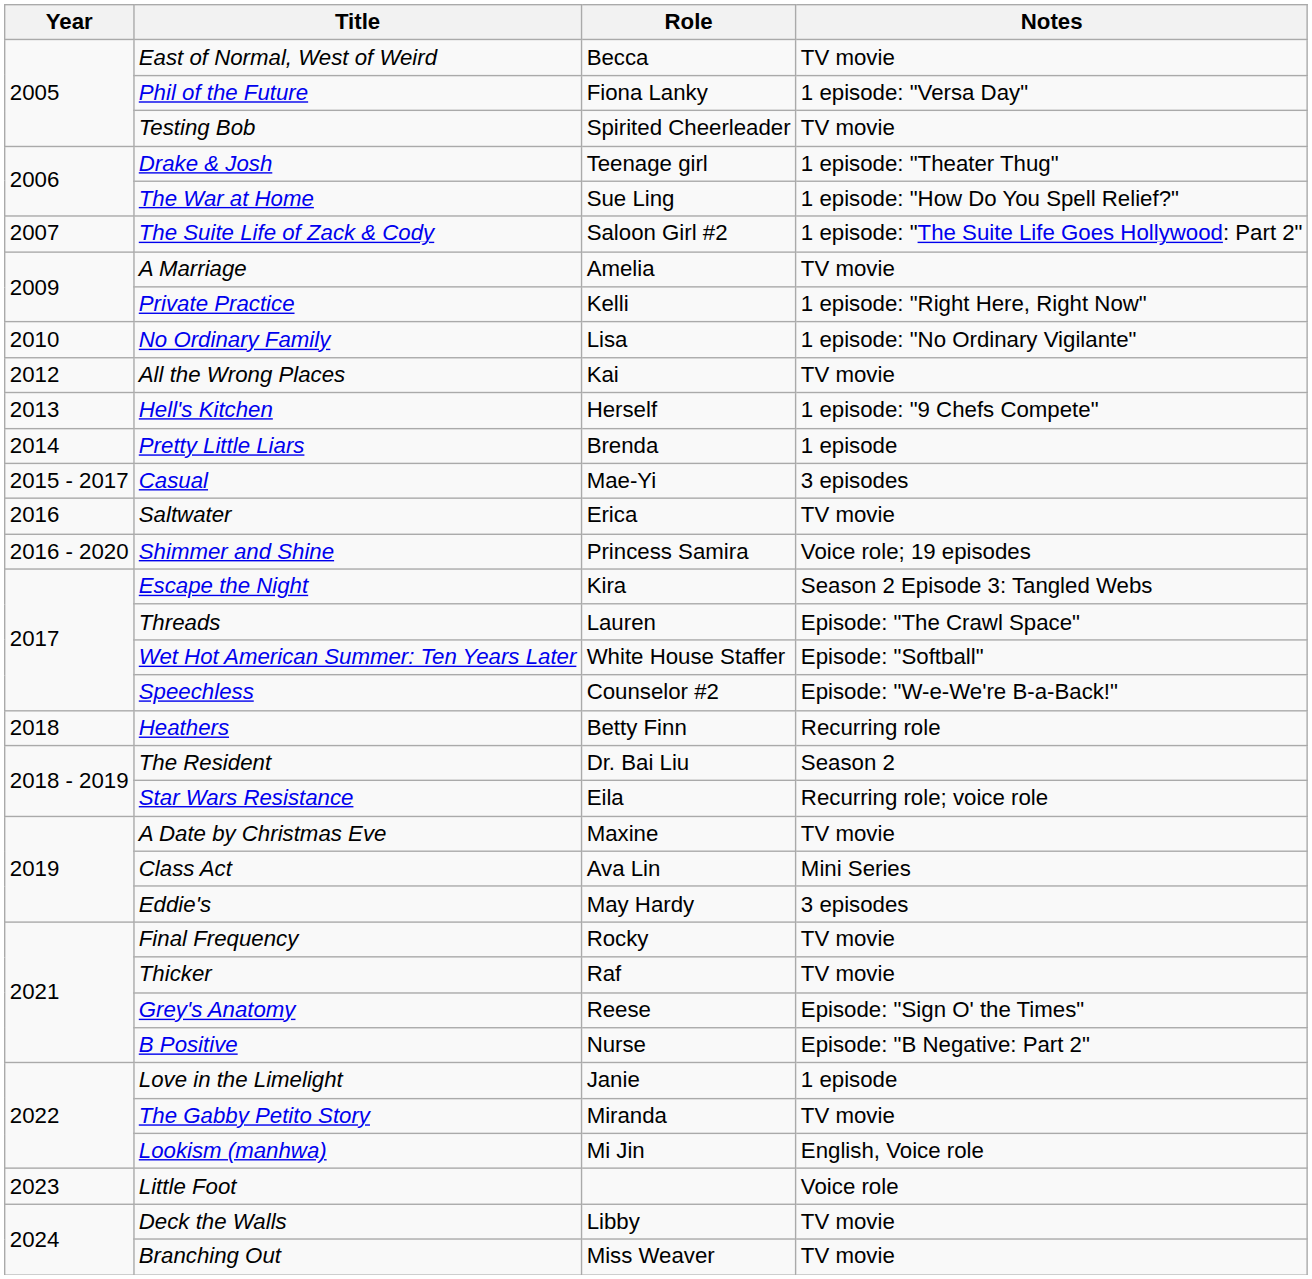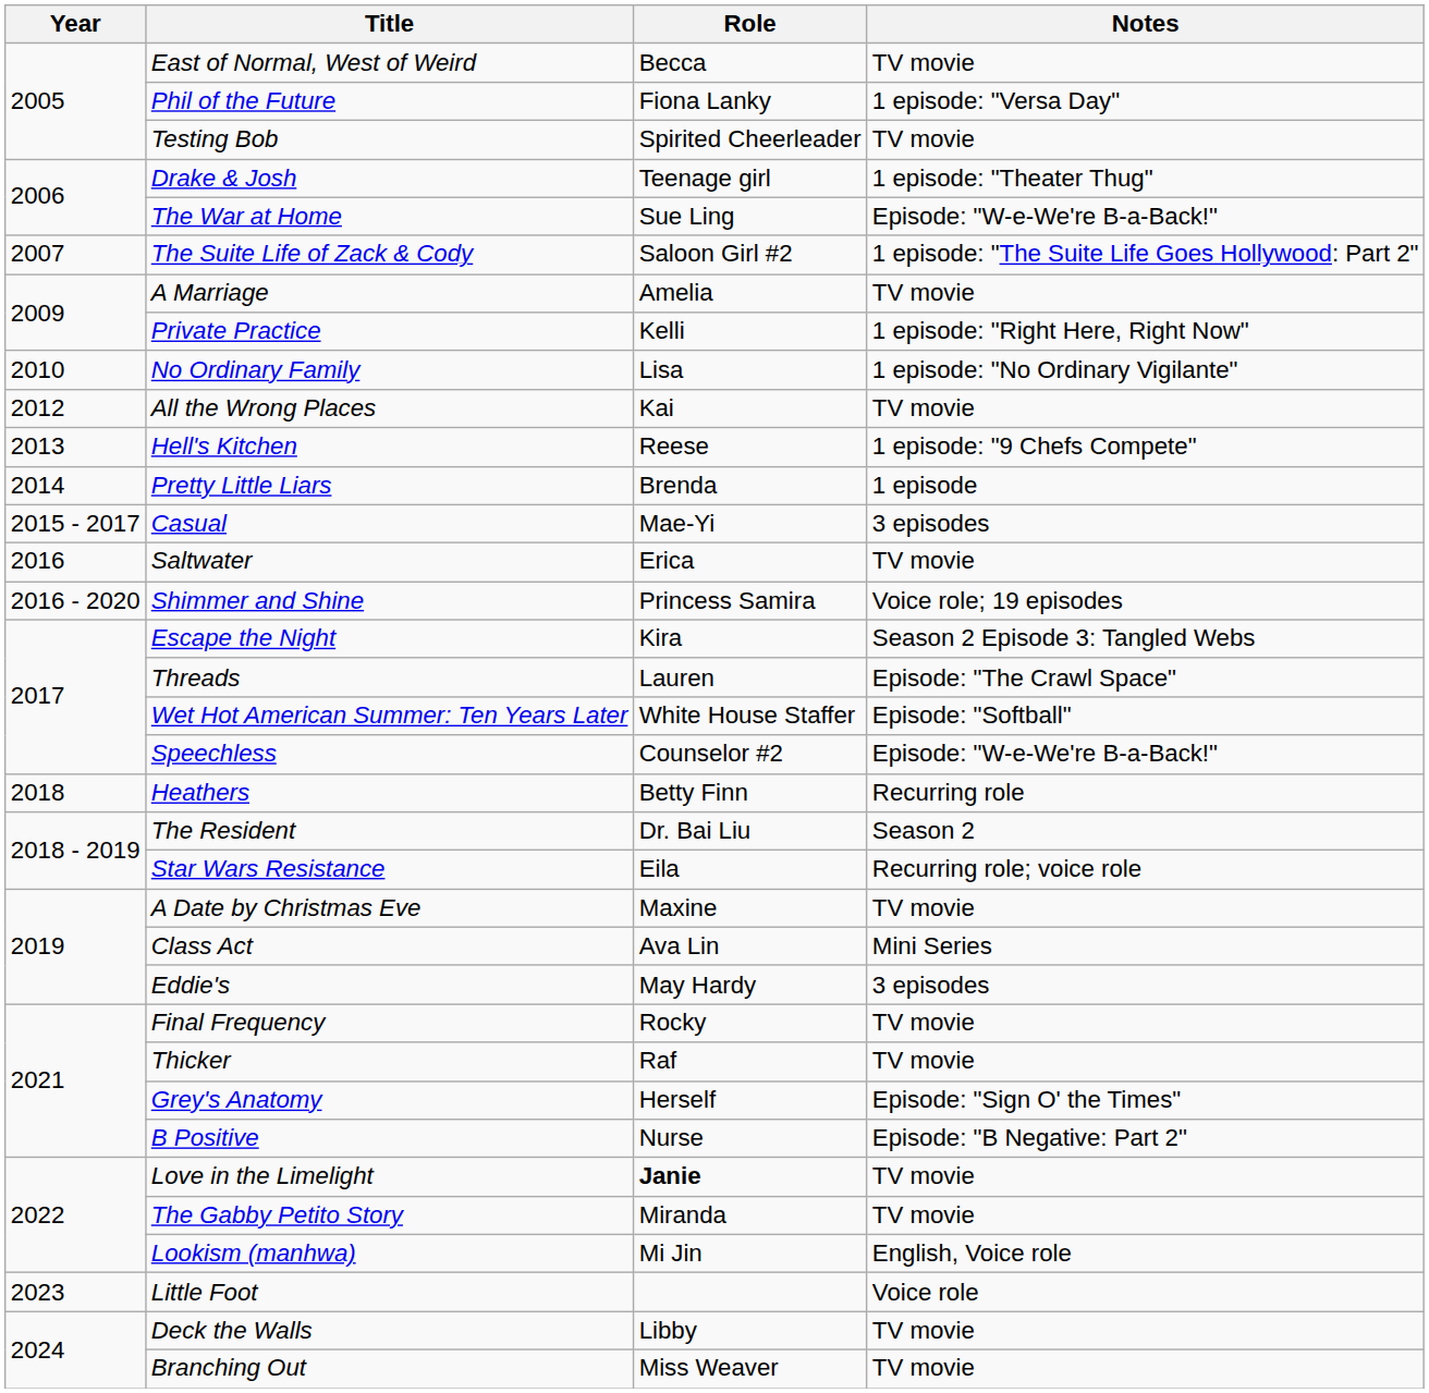 <table class="wikitable">
 <tr>
 <th>Year</th>
 <th>Title</th>
 <th>Role</th>
 <th>Notes</th>
 </tr>
 <tr>
 <td rowspan="3">2005</td>
 <td><em>East of Normal, West of Weird</em></td>
 <td>Becca</td>
 <td>TV movie</td>
 </tr>
 <tr>
 <td><em><a href='#'>Phil of the Future</a></em></td>
 <td>Fiona Lanky</td>
 <td>1 episode: "Versa Day"</td>
 </tr>
 <tr>
 <td><em>Testing Bob</em></td>
 <td>Spirited Cheerleader</td>
 <td>TV movie</td>
 </tr>
 <tr>
 <td rowspan="2">2006</td>
 <td><em><a href='#'>Drake & Josh</a></em></td>
 <td>Teenage girl</td>
 <td>1 episode: "Theater Thug"</td>
 </tr>
 <tr>
 <td><em><a href='#'>The War at Home</a></em></td>
 <td>Sue Ling</td>
-<td>1 episode: "How Do You Spell Relief?"</td>
+<td>Episode: "W-e-We're B-a-Back!"</td>
 </tr>
 <tr>
 <td>2007</td>
 <td><em><a href='#'>The Suite Life of Zack & Cody</a></em></td>
 <td>Saloon Girl #2</td>
 <td>1 episode: "<a href='#'>The Suite Life Goes Hollywood</a>: Part 2"</td>
 </tr>
 <tr>
 <td rowspan="2">2009</td>
 <td><em>A Marriage</em></td>
 <td>Amelia</td>
 <td>TV movie</td>
 </tr>
 <tr>
 <td><em><a href='#'>Private Practice</a></em></td>
 <td>Kelli</td>
 <td>1 episode: "Right Here, Right Now"</td>
 </tr>
 <tr>
 <td>2010</td>
 <td><em><a href='#'>No Ordinary Family</a></em></td>
 <td>Lisa</td>
 <td>1 episode: "No Ordinary Vigilante"</td>
 </tr>
 <tr>
 <td>2012</td>
 <td><em>All the Wrong Places</em></td>
 <td>Kai</td>
 <td>TV movie</td>
 </tr>
 <tr>
 <td>2013</td>
 <td><em><a href='#'>Hell's Kitchen</a></em></td>
-<td>Herself</td>
+<td>Reese</td>
 <td>1 episode: "9 Chefs Compete"</td>
 </tr>
 <tr>
 <td>2014</td>
 <td><em><a href='#'>Pretty Little Liars</a></em></td>
 <td>Brenda</td>
 <td>1 episode</td>
 </tr>
 <tr>
 <td>2015 - 2017</td>
 <td><em><a href='#'>Casual</a></em></td>
 <td>Mae-Yi</td>
 <td>3 episodes</td>
 </tr>
 <tr>
 <td>2016</td>
 <td><em>Saltwater</em></td>
 <td>Erica</td>
 <td>TV movie</td>
 </tr>
 <tr>
 <td>2016 - 2020</td>
 <td><em><a href='#'>Shimmer and Shine</a></em></td>
 <td>Princess Samira</td>
 <td>Voice role; 19 episodes</td>
 </tr>
 <tr>
 <td rowspan="4">2017</td>
 <td><em><a href='#'>Escape the Night</a></em></td>
 <td>Kira</td>
 <td>Season 2 Episode 3: Tangled Webs</td>
 </tr>
 <tr>
 <td><em>Threads</em></td>
 <td>Lauren</td>
 <td>Episode: "The Crawl Space"</td>
 </tr>
 <tr>
 <td><em><a href='#'>Wet Hot American Summer: Ten Years Later</a></em></td>
 <td>White House Staffer</td>
 <td>Episode: "Softball"</td>
 </tr>
 <tr>
 <td><em><a href='#'>Speechless</a></em></td>
 <td>Counselor #2</td>
 <td>Episode: "W-e-We're B-a-Back!"</td>
 </tr>
 <tr>
 <td>2018</td>
 <td><em><a href='#'>Heathers</a></em></td>
 <td>Betty Finn</td>
 <td>Recurring role</td>
 </tr>
 <tr>
 <td rowspan="2">2018 - 2019</td>
 <td><em>The Resident</em></td>
 <td>Dr. Bai Liu</td>
 <td>Season 2</td>
 </tr>
 <tr>
 <td><em><a href='#'>Star Wars Resistance</a></em></td>
 <td>Eila</td>
 <td>Recurring role; voice role</td>
 </tr>
 <tr>
 <td rowspan="3">2019</td>
 <td><em>A Date by Christmas Eve</em></td>
 <td>Maxine</td>
 <td>TV movie</td>
 </tr>
 <tr>
 <td><em>Class Act</em></td>
 <td>Ava Lin</td>
 <td>Mini Series</td>
 </tr>
 <tr>
 <td><em>Eddie's</em></td>
 <td>May Hardy</td>
 <td>3 episodes</td>
 </tr>
 <tr>
 <td rowspan="4">2021</td>
 <td><em>Final Frequency</em></td>
 <td>Rocky</td>
 <td>TV movie</td>
 </tr>
 <tr>
 <td><em>Thicker</em></td>
 <td>Raf</td>
 <td>TV movie</td>
 </tr>
 <tr>
 <td><em><a href='#'>Grey's Anatomy</a></em></td>
-<td>Reese</td>
+<td>Herself</td>
 <td>Episode: "Sign O' the Times"</td>
 </tr>
 <tr>
 <td><em><a href='#'>B Positive</a></em></td>
 <td>Nurse</td>
 <td>Episode: "B Negative: Part 2"</td>
 </tr>
 <tr>
 <td rowspan="3">2022</td>
 <td><em>Love in the Limelight</em></td>
-<td>Janie</td>
-<td>1 episode</td>
+<td><strong>Janie</strong></td>
+<td>TV movie</td>
 </tr>
 <tr>
 <td><em><a href='#'>The Gabby Petito Story</a></em></td>
 <td>Miranda</td>
 <td>TV movie</td>
 </tr>
 <tr>
 <td><em><a href='#'>Lookism (manhwa)</a></em></td>
 <td>Mi Jin</td>
 <td>English, Voice role</td>
 </tr>
 <tr>
 <td>2023</td>
 <td><em>Little Foot</em></td>
 <td></td>
 <td>Voice role</td>
 </tr>
 <tr>
 <td rowspan="2">2024</td>
 <td><em>Deck the Walls</em></td>
 <td>Libby</td>
 <td>TV movie</td>
 </tr>
 <tr>
 <td><em>Branching Out</em></td>
 <td>Miss Weaver</td>
 <td>TV movie</td>
 </tr>
 </table>
